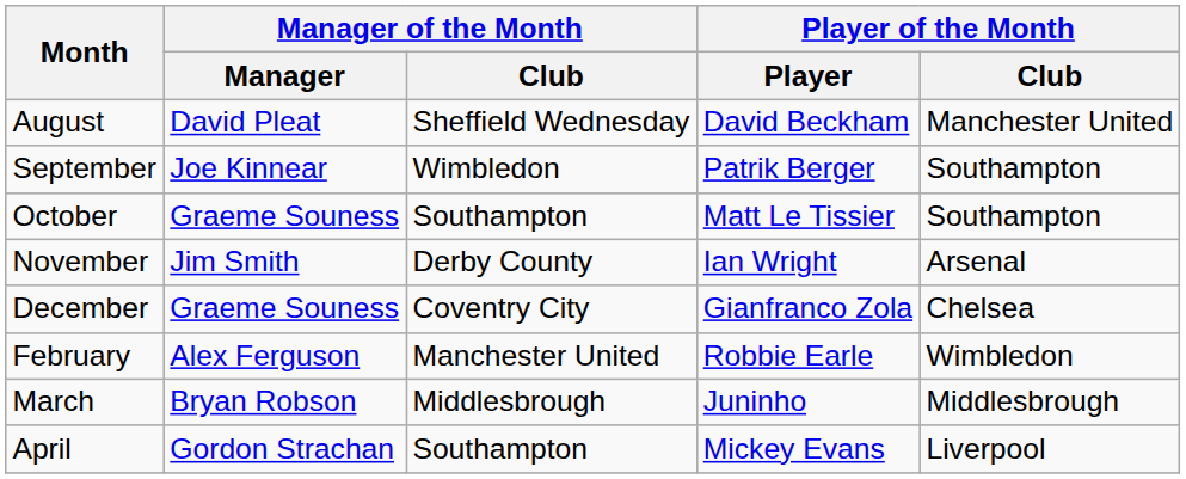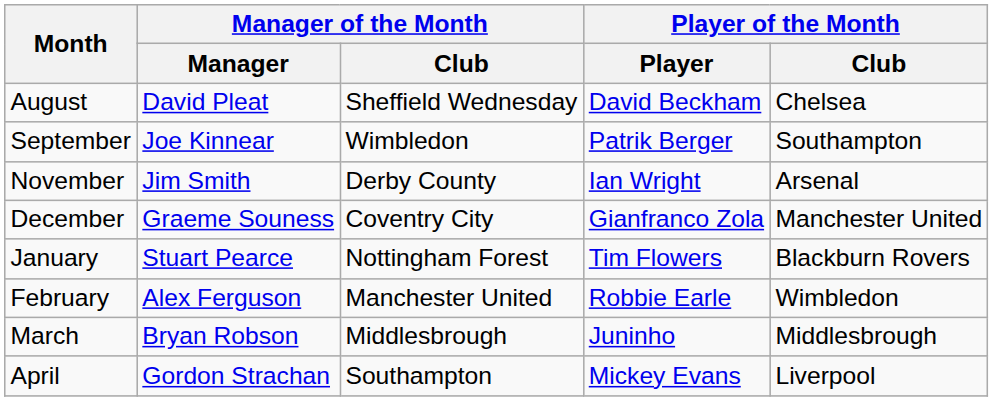 <table class="wikitable">
 <tr>
 <th rowspan="2">Month</th>
 <th colspan="2"><a href='#'>Manager of the Month</a></th>
 <th colspan="2"><a href='#'>Player of the Month</a></th>
 </tr>
 <tr>
 <th>Manager</th>
 <th>Club</th>
 <th>Player</th>
 <th>Club</th>
 </tr>
 <tr>
 <td>August</td>
 <td> <a href='#'>David Pleat</a></td>
 <td>Sheffield Wednesday</td>
 <td> <a href='#'>David Beckham</a></td>
-<td>Manchester United</td>
+<td>Chelsea</td>
 </tr>
 <tr>
 <td>September</td>
 <td> <a href='#'>Joe Kinnear</a></td>
 <td>Wimbledon</td>
 <td> <a href='#'>Patrik Berger</a></td>
-<td>Southampton</td>
-</tr>
-<tr>
-<td>October</td>
-<td> <a href='#'>Graeme Souness</a></td>
-<td>Southampton</td>
-<td> <a href='#'>Matt Le Tissier</a></td>
 <td>Southampton</td>
 </tr>
 <tr>
 <td>November</td>
 <td> <a href='#'>Jim Smith</a></td>
 <td>Derby County</td>
 <td> <a href='#'>Ian Wright</a></td>
 <td>Arsenal</td>
 </tr>
 <tr>
 <td>December</td>
 <td> <a href='#'>Graeme Souness</a></td>
 <td>Coventry City</td>
 <td> <a href='#'>Gianfranco Zola</a></td>
-<td>Chelsea</td>
+<td>Manchester United</td>
+</tr>
+<tr>
+<td>January</td>
+<td> <a href='#'>Stuart Pearce</a></td>
+<td>Nottingham Forest</td>
+<td> <a href='#'>Tim Flowers</a></td>
+<td>Blackburn Rovers</td>
 </tr>
 <tr>
 <td>February</td>
 <td> <a href='#'>Alex Ferguson</a></td>
 <td>Manchester United</td>
 <td> <a href='#'>Robbie Earle</a></td>
 <td>Wimbledon</td>
 </tr>
 <tr>
 <td>March</td>
 <td> <a href='#'>Bryan Robson</a></td>
 <td>Middlesbrough</td>
 <td> <a href='#'>Juninho</a></td>
 <td>Middlesbrough</td>
 </tr>
 <tr>
 <td>April</td>
 <td> <a href='#'>Gordon Strachan</a></td>
 <td>Southampton</td>
 <td> <a href='#'>Mickey Evans</a></td>
 <td>Liverpool</td>
 </tr>
 </table>
